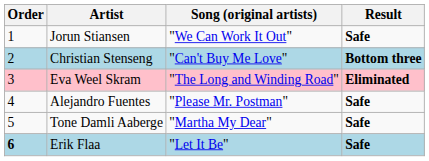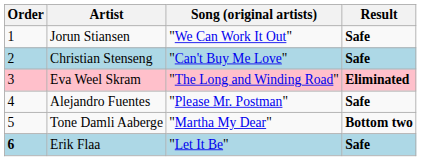 <table class=wikitable>
 <tr>
 <th>Order</th>
 <th>Artist</th>
 <th>Song (original artists)</th>
 <th>Result</th>
 </tr>
 <tr>
 <td>1</td>
 <td>Jorun Stiansen</td>
 <td>"<a href='#'>We Can Work It Out</a>"</td>
 <td><strong>Safe</strong></td>
 </tr>
 <tr style="background:lightblue;">
 <td>2</td>
 <td>Christian Stenseng</td>
 <td>"<a href='#'>Can't Buy Me Love</a>"</td>
-<td><strong>Bottom three</strong></td>
+<td><strong>Safe</strong></td>
 </tr>
 <tr style="background:pink;">
 <td>3</td>
 <td>Eva Weel Skram</td>
 <td>"<a href='#'>The Long and Winding Road</a>"</td>
 <td><strong>Eliminated</strong></td>
 </tr>
 <tr>
 <td>4</td>
 <td>Alejandro Fuentes</td>
 <td>"<a href='#'>Please Mr. Postman</a>"</td>
 <td><strong>Safe</strong></td>
 </tr>
 <tr>
 <td>5</td>
 <td>Tone Damli Aaberge</td>
 <td>"<a href='#'>Martha My Dear</a>"</td>
-<td><strong>Safe</strong></td>
+<td><strong>Bottom two</strong></td>
 </tr>
 <tr style="background:lightblue;">
 <td><strong>6</strong></td>
 <td>Erik Flaa</td>
 <td>"<a href='#'>Let It Be</a>"</td>
 <td><strong>Safe</strong></td>
 </tr>
 </table>
